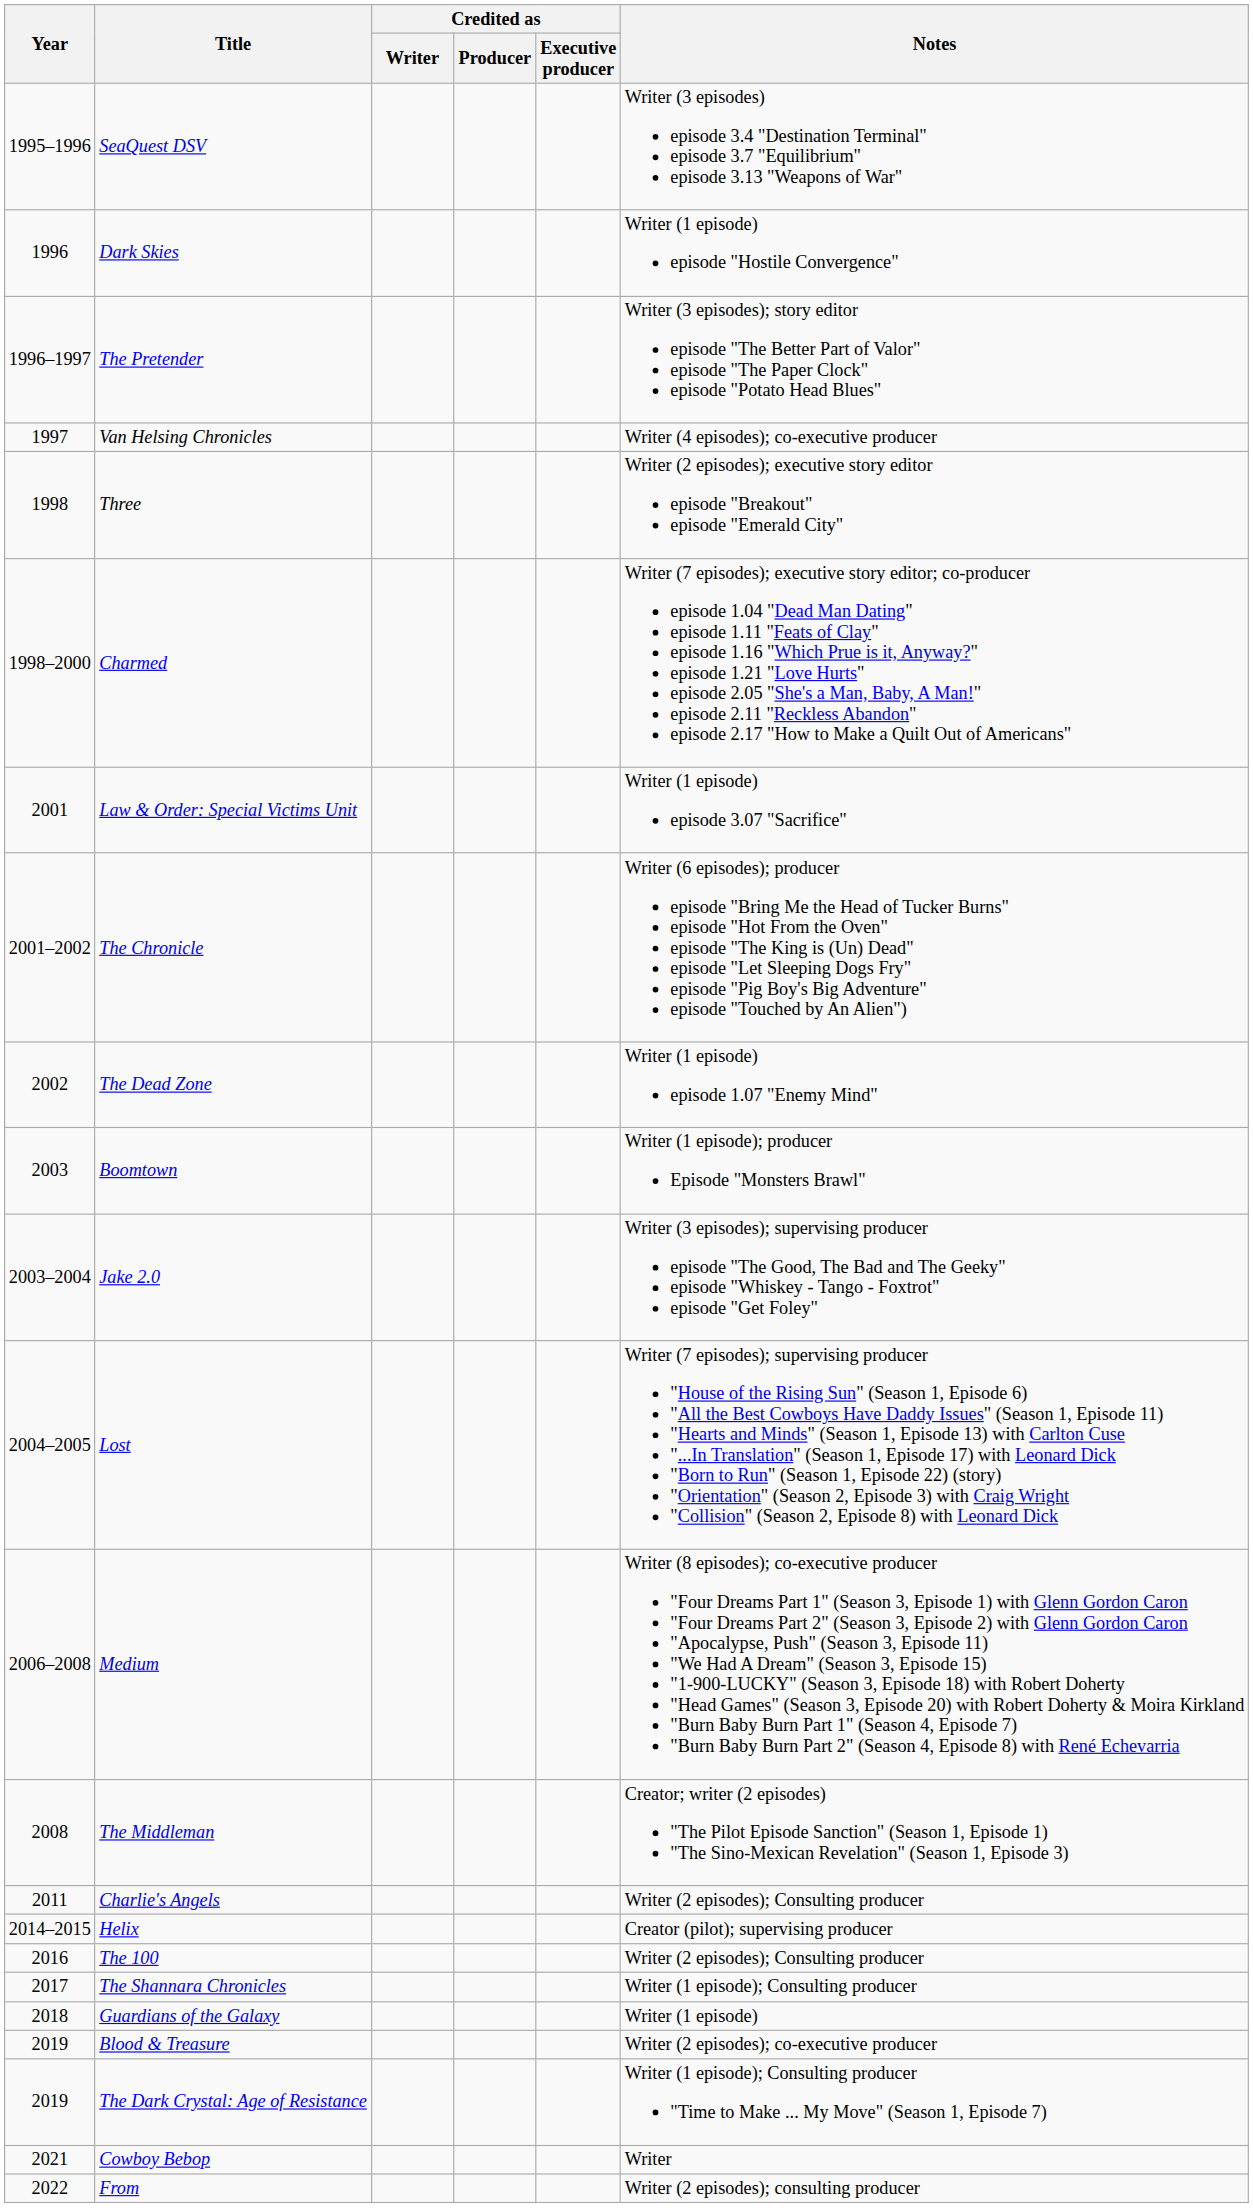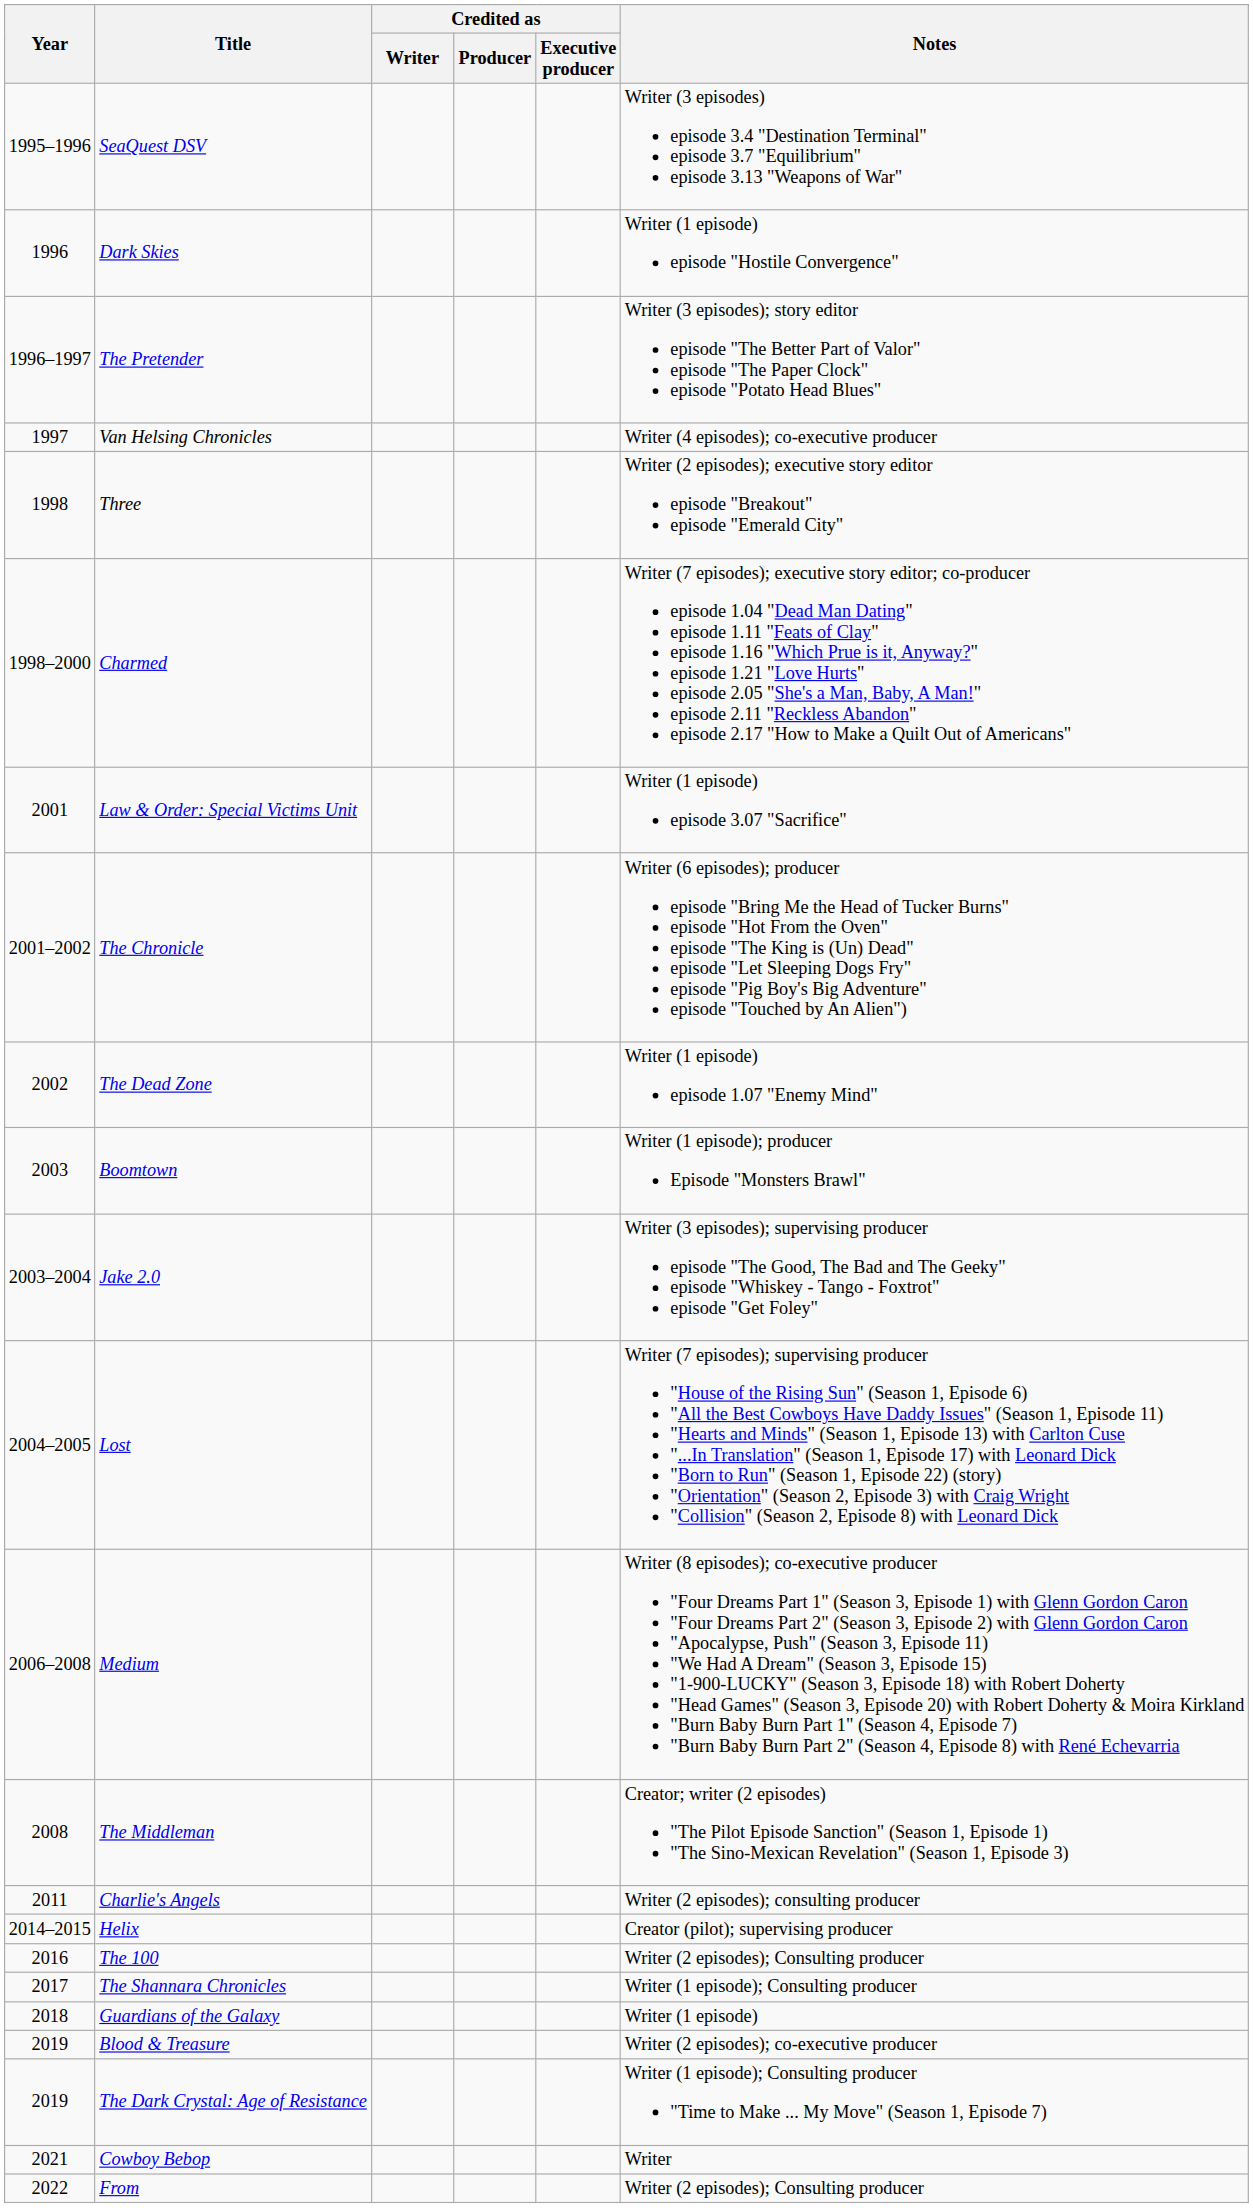 <table class="wikitable" style="text-align:center; margin-right:auto; margin-right:auto">
 <tr>
 <th rowspan="2">Year</th>
 <th rowspan="2">Title</th>
 <th colspan="3">Credited as</th>
 <th rowspan="2">Notes</th>
 </tr>
 <tr>
 <th width=65>Writer</th>
 <th width=65>Producer</th>
 <th width=65>Executive producer</th>
 </tr>
 <tr>
 <td>1995–1996</td>
 <td align="left"><em><a href='#'>SeaQuest DSV</a></em></td>
 <td></td>
 <td></td>
 <td></td>
 <td align="left">Writer (3 episodes)<br><ul><li>episode 3.4 "Destination Terminal"</li><li>episode 3.7 "Equilibrium"</li><li>episode 3.13 "Weapons of War"</li></ul></td>
 </tr>
 <tr>
 <td>1996</td>
 <td align="left"><em><a href='#'>Dark Skies</a></em></td>
 <td></td>
 <td></td>
 <td></td>
 <td align="left">Writer (1 episode)<br><ul><li>episode "Hostile Convergence"</li></ul></td>
 </tr>
 <tr>
 <td>1996–1997</td>
 <td align="left"><em><a href='#'>The Pretender</a></em></td>
 <td></td>
 <td></td>
 <td></td>
 <td align="left">Writer (3 episodes); story editor<br><ul><li>episode "The Better Part of Valor"</li><li>episode "The Paper Clock"</li><li>episode "Potato Head Blues"</li></ul></td>
 </tr>
 <tr>
 <td>1997</td>
 <td align="left"><em>Van Helsing Chronicles</em></td>
 <td></td>
 <td></td>
 <td></td>
 <td align="left">Writer (4 episodes); co-executive producer</td>
 </tr>
 <tr>
 <td>1998</td>
 <td align="left"><em>Three</em></td>
 <td></td>
 <td></td>
 <td></td>
 <td align="left">Writer (2 episodes); executive story editor<br><ul><li>episode "Breakout"</li><li>episode "Emerald City"</li></ul></td>
 </tr>
 <tr>
 <td>1998–2000</td>
 <td align="left"><em><a href='#'>Charmed</a></em></td>
 <td></td>
 <td></td>
 <td></td>
 <td align="left">Writer (7 episodes); executive story editor; co-producer<br><ul><li>episode 1.04 "<a href='#'>Dead Man Dating</a>"</li><li>episode 1.11 "<a href='#'>Feats of Clay</a>"</li><li>episode 1.16 "<a href='#'>Which Prue is it, Anyway?</a>"</li><li>episode 1.21 "<a href='#'>Love Hurts</a>"</li><li>episode 2.05 "<a href='#'>She's a Man, Baby, A Man!</a>"</li><li>episode 2.11 "<a href='#'>Reckless Abandon</a>"</li><li>episode 2.17 "How to Make a Quilt Out of Americans"</li></ul></td>
 </tr>
 <tr>
 <td>2001</td>
 <td align="left"><em><a href='#'>Law & Order: Special Victims Unit</a></em></td>
 <td></td>
 <td></td>
 <td></td>
 <td align="left">Writer (1 episode)<br><ul><li>episode 3.07 "Sacrifice"</li></ul></td>
 </tr>
 <tr>
 <td>2001–2002</td>
 <td align="left"><em><a href='#'>The Chronicle</a></em></td>
 <td></td>
 <td></td>
 <td></td>
 <td align="left">Writer (6 episodes); producer<br><ul><li>episode "Bring Me the Head of Tucker Burns"</li><li>episode "Hot From the Oven"</li><li>episode "The King is (Un) Dead"</li><li>episode "Let Sleeping Dogs Fry"</li><li>episode "Pig Boy's Big Adventure"</li><li>episode "Touched by An Alien")</li></ul></td>
 </tr>
 <tr>
 <td>2002</td>
 <td align="left"><em><a href='#'>The Dead Zone</a></em></td>
 <td></td>
 <td></td>
 <td></td>
 <td align="left">Writer (1 episode)<br><ul><li>episode 1.07 "Enemy Mind"</li></ul></td>
 </tr>
 <tr>
 <td>2003</td>
 <td align="left"><em><a href='#'>Boomtown</a></em></td>
 <td></td>
 <td></td>
 <td></td>
 <td align="left">Writer (1 episode); producer<br><ul><li>Episode "Monsters Brawl"</li></ul></td>
 </tr>
 <tr>
 <td>2003–2004</td>
 <td align="left"><em><a href='#'>Jake 2.0</a></em></td>
 <td></td>
 <td></td>
 <td></td>
 <td align="left">Writer (3 episodes); supervising producer<br><ul><li>episode "The Good, The Bad and The Geeky"</li><li>episode "Whiskey - Tango - Foxtrot"</li><li>episode "Get Foley"</li></ul></td>
 </tr>
 <tr>
 <td>2004–2005</td>
 <td align="left"><em><a href='#'>Lost</a></em></td>
 <td></td>
 <td></td>
 <td></td>
 <td align="left">Writer (7 episodes); supervising producer<br><ul><li>"<a href='#'>House of the Rising Sun</a>" (Season 1, Episode 6)</li><li>"<a href='#'>All the Best Cowboys Have Daddy Issues</a>" (Season 1, Episode 11)</li><li>"<a href='#'>Hearts and Minds</a>" (Season 1, Episode 13) with <a href='#'>Carlton Cuse</a></li><li>"<a href='#'>...In Translation</a>" (Season 1, Episode 17) with <a href='#'>Leonard Dick</a></li><li>"<a href='#'>Born to Run</a>" (Season 1, Episode 22) (story)</li><li>"<a href='#'>Orientation</a>" (Season 2, Episode 3) with <a href='#'>Craig Wright</a></li><li>"<a href='#'>Collision</a>" (Season 2, Episode 8) with <a href='#'>Leonard Dick</a></li></ul></td>
 </tr>
 <tr>
 <td>2006–2008</td>
 <td align="left"><em><a href='#'>Medium</a></em></td>
 <td></td>
 <td></td>
 <td></td>
 <td align="left">Writer (8 episodes); co-executive producer<br><ul><li>"Four Dreams Part 1" (Season 3, Episode 1) with <a href='#'>Glenn Gordon Caron</a></li><li>"Four Dreams Part 2" (Season 3, Episode 2) with <a href='#'>Glenn Gordon Caron</a></li><li>"Apocalypse, Push" (Season 3, Episode 11)</li><li>"We Had A Dream" (Season 3, Episode 15)</li><li>"1-900-LUCKY" (Season 3, Episode 18) with Robert Doherty</li><li>"Head Games" (Season 3, Episode 20) with Robert Doherty & Moira Kirkland</li><li>"Burn Baby Burn Part 1" (Season 4, Episode 7)</li><li>"Burn Baby Burn Part 2" (Season 4, Episode 8) with <a href='#'>René Echevarria</a></li></ul></td>
 </tr>
 <tr>
 <td>2008</td>
 <td align="left"><em><a href='#'>The Middleman</a></em></td>
 <td></td>
 <td></td>
 <td></td>
 <td align="left">Creator; writer (2 episodes)<br><ul><li>"The Pilot Episode Sanction" (Season 1, Episode 1)</li><li>"The Sino-Mexican Revelation" (Season 1, Episode 3)</li></ul></td>
 </tr>
 <tr>
 <td>2011</td>
 <td align="left"><em><a href='#'>Charlie's Angels</a></em></td>
 <td></td>
 <td></td>
 <td></td>
-<td align="left">Writer (2 episodes); Consulting producer</td>
+<td align="left">Writer (2 episodes); consulting producer</td>
 </tr>
 <tr>
 <td>2014–2015</td>
 <td align="left"><em><a href='#'>Helix</a></em></td>
 <td></td>
 <td></td>
 <td></td>
 <td align="left">Creator (pilot); supervising producer</td>
 </tr>
 <tr>
 <td>2016</td>
 <td align="left"><em><a href='#'>The 100</a></em></td>
 <td></td>
 <td></td>
 <td></td>
 <td align="left">Writer (2 episodes); Consulting producer</td>
 </tr>
 <tr>
 <td>2017</td>
 <td align="left"><em><a href='#'>The Shannara Chronicles</a></em></td>
 <td></td>
 <td></td>
 <td></td>
 <td align="left">Writer (1 episode); Consulting producer</td>
 </tr>
 <tr>
 <td>2018</td>
 <td align="left"><em><a href='#'>Guardians of the Galaxy</a></em></td>
 <td></td>
 <td></td>
 <td></td>
 <td align="left">Writer (1 episode)</td>
 </tr>
 <tr>
 <td>2019</td>
 <td align="left"><em><a href='#'>Blood & Treasure</a></em></td>
 <td></td>
 <td></td>
 <td></td>
 <td align="left">Writer (2 episodes); co-executive producer</td>
 </tr>
 <tr>
 <td>2019</td>
 <td align="left"><em><a href='#'>The Dark Crystal: Age of Resistance</a></em></td>
 <td></td>
 <td></td>
 <td></td>
 <td align="left">Writer (1 episode); Consulting producer<br><ul><li>"Time to Make ... My Move" (Season 1, Episode 7)</li></ul></td>
 </tr>
 <tr>
 <td>2021</td>
 <td align="left"><em><a href='#'>Cowboy Bebop</a></em></td>
 <td></td>
 <td></td>
 <td></td>
 <td align="left">Writer</td>
 </tr>
 <tr>
 <td>2022</td>
 <td align="left"><em><a href='#'>From</a></em></td>
 <td></td>
 <td></td>
 <td></td>
-<td align="left">Writer (2 episodes); consulting producer</td>
+<td align="left">Writer (2 episodes); Consulting producer</td>
 </tr>
 </table>
